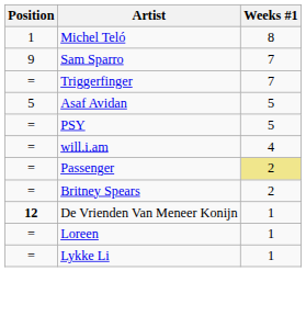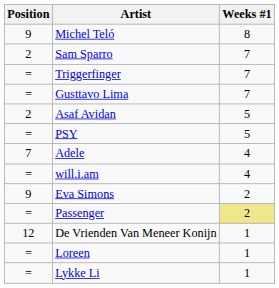 <table class="wikitable sortable" style="font-size:97%;">
 <tr>
 <th>Position</th>
 <th>Artist</th>
 <th>Weeks #1</th>
 </tr>
 <tr>
-<td align="center">1</td>
+<td align="center">9</td>
 <td><a href='#'>Michel Teló</a></td>
 <td align="center">8</td>
 </tr>
 <tr>
-<td align="center">9</td>
+<td align="center">2</td>
 <td><a href='#'>Sam Sparro</a></td>
 <td align="center">7</td>
 </tr>
 <tr>
 <td align="center">=</td>
 <td><a href='#'>Triggerfinger</a></td>
 <td align="center">7</td>
 </tr>
 <tr>
-<td align="center">5</td>
+<td align="center">=</td>
+<td><a href='#'>Gusttavo Lima</a></td>
+<td align="center">7</td>
+</tr>
+<tr>
+<td align="center">2</td>
 <td><a href='#'>Asaf Avidan</a></td>
 <td align="center">5</td>
 </tr>
 <tr>
 <td align="center">=</td>
 <td><a href='#'>PSY</a></td>
 <td align="center">5</td>
 </tr>
 <tr>
+<td align="center">7</td>
+<td><a href='#'>Adele</a></td>
+<td align="center">4</td>
+</tr>
+<tr>
 <td align="center">=</td>
 <td><a href='#'>will.i.am</a></td>
 <td align="center">4</td>
+</tr>
+<tr>
+<td align="center">9</td>
+<td><a href='#'>Eva Simons</a></td>
+<td align="center">2</td>
 </tr>
 <tr>
 <td align="center">=</td>
 <td><a href='#'>Passenger</a></td>
 <td align="center" style="background: khaki;">2</td>
 </tr>
 <tr>
-<td align="center">=</td>
-<td><a href='#'>Britney Spears</a></td>
-<td align="center">2</td>
-</tr>
-<tr>
-<td align="center"><strong>12</strong></td>
+<td align="center">12</td>
 <td>De Vrienden Van Meneer Konijn</td>
 <td align="center">1</td>
 </tr>
 <tr>
 <td align="center">=</td>
 <td><a href='#'>Loreen</a></td>
 <td align="center">1</td>
 </tr>
 <tr>
 <td align="center">=</td>
 <td><a href='#'>Lykke Li</a></td>
 <td align="center">1</td>
 </tr>
 </table>
